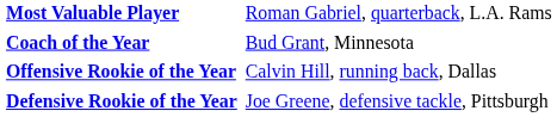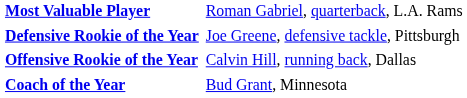 <table cellpadding="3" cellspacing="1">
 <tr>
 <td><strong><a href='#'>Most Valuable Player</a></strong></td>
 <td><a href='#'>Roman Gabriel</a>, <a href='#'>quarterback</a>, L.A. Rams</td>
 </tr>
 <tr>
-<td><strong><a href='#'>Coach of the Year</a></strong></td>
-<td><a href='#'>Bud Grant</a>, Minnesota</td>
+<td><strong><a href='#'>Defensive Rookie of the Year</a></strong></td>
+<td><a href='#'>Joe Greene</a>, <a href='#'>defensive tackle</a>, Pittsburgh</td>
 </tr>
 <tr>
 <td><strong><a href='#'>Offensive Rookie of the Year</a></strong></td>
 <td><a href='#'>Calvin Hill</a>, <a href='#'>running back</a>, Dallas</td>
 </tr>
 <tr>
-<td><strong><a href='#'>Defensive Rookie of the Year</a></strong></td>
-<td><a href='#'>Joe Greene</a>, <a href='#'>defensive tackle</a>, Pittsburgh</td>
+<td><strong><a href='#'>Coach of the Year</a></strong></td>
+<td><a href='#'>Bud Grant</a>, Minnesota</td>
 </tr>
 </table>
